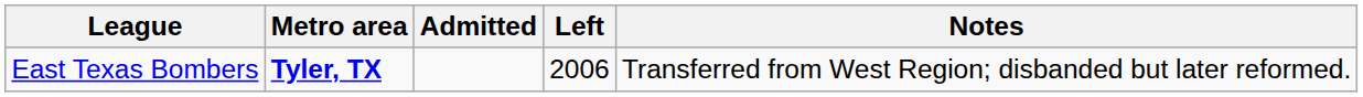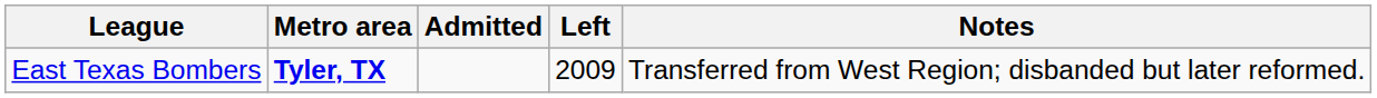 <table class="wikitable sortable">
 <tr>
 <th>League</th>
 <th>Metro area</th>
 <th>Admitted</th>
 <th>Left</th>
 <th>Notes</th>
 </tr>
 <tr>
 <td><a href='#'>East Texas Bombers</a></td>
 <td><strong><a href='#'>Tyler, TX</a></strong></td>
 <td></td>
-<td>2006</td>
+<td>2009</td>
 <td>Transferred from West Region; disbanded but later reformed.</td>
 </tr>
 </table>
